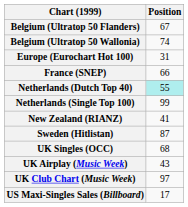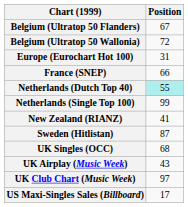 <table class="wikitable sortable plainrowheaders" style="text-align:center">
 <tr>
 <th>Chart (1999)</th>
 <th>Position</th>
 </tr>
 <tr>
 <th scope="row">Belgium (Ultratop 50 Flanders)</th>
 <td>67</td>
 </tr>
 <tr>
 <th scope="row">Belgium (Ultratop 50 Wallonia)</th>
-<td>74</td>
+<td>72</td>
 </tr>
 <tr>
 <th scope="row">Europe (Eurochart Hot 100)</th>
 <td>31</td>
 </tr>
 <tr>
 <th scope="row">France (SNEP)</th>
 <td>66</td>
 </tr>
 <tr>
 <th scope="row">Netherlands (Dutch Top 40)</th>
 <td style="background: paleturquoise;">55</td>
 </tr>
 <tr>
 <th scope="row">Netherlands (Single Top 100)</th>
 <td>99</td>
 </tr>
 <tr>
 <th scope="row">New Zealand (RIANZ)</th>
 <td>41</td>
 </tr>
 <tr>
 <th scope="row">Sweden (Hitlistan)</th>
 <td>87</td>
 </tr>
 <tr>
 <th scope="row">UK Singles (OCC)</th>
 <td>68</td>
 </tr>
 <tr>
 <th scope="row">UK Airplay (<em><a href='#'>Music Week</a></em>)</th>
 <td>43</td>
 </tr>
 <tr>
 <th scope="row">UK <a href='#'>Club Chart</a> (<em>Music Week</em>)</th>
 <td>97</td>
 </tr>
 <tr>
 <th scope="row">US Maxi-Singles Sales (<em>Billboard</em>)</th>
 <td>17</td>
 </tr>
 </table>
